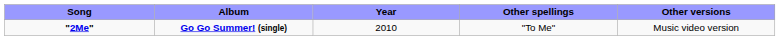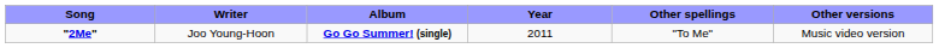 <table class="wikitable" style="margin:0.5em auto; clear:both; text-align:center; width:100%">
 <tr>
 <th width="500" style="background: #99F;">Song</th>
+<th width="500" style="background: #99F;">Writer</th>
 <th width="500" style="background: #99F;">Album</th>
 <th width="500" style="background: #99F;">Year</th>
 <th width="500" style="background: #99F;">Other spellings</th>
 <th width="500" style="background: #99F;">Other versions</th>
 </tr>
 <tr>
 <td><strong>"<a href='#'>2Me</a>"</strong></td>
+<td>Joo Young-Hoon</td>
 <td><strong><a href='#'>Go Go Summer!</a> <small>(single)</small></strong></td>
-<td>2010</td>
+<td>2011</td>
 <td>"To Me"</td>
 <td>Music video version<br></td>
 </tr>
 </table>
